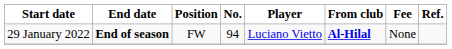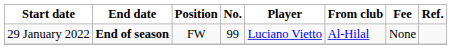 <table class="wikitable sortable">
 <tr>
 <th style="background:white; color:black;"><strong>Start date</strong></th>
 <th style="background:white; color:black;"><strong>End date</strong></th>
 <th style="background:white; color:black;"><strong>Position</strong></th>
 <th style="background:white; color:black;"><strong>No.</strong></th>
 <th style="background:white; color:black;"><strong>Player</strong></th>
 <th style="background:white; color:black;"><strong>From club</strong></th>
 <th style="background:white; color:black;"><strong>Fee</strong></th>
 <th style="background:white; color:black;"><strong>Ref.</strong></th>
 </tr>
 <tr>
 <td>29 January 2022</td>
 <td><strong>End of season</strong></td>
 <td style="text-align:center;">FW</td>
-<td style="text-align:center;">94</td>
+<td style="text-align:center;">99</td>
 <td style="text-align:left;"> <a href='#'>Luciano Vietto</a></td>
-<td style="text-align:left;"><strong> <a href='#'>Al-Hilal</a></strong></td>
+<td style="text-align:left;"> <a href='#'>Al-Hilal</a></td>
 <td>None</td>
 <td></td>
 </tr>
 <tr>
 </tr>
 </table>
